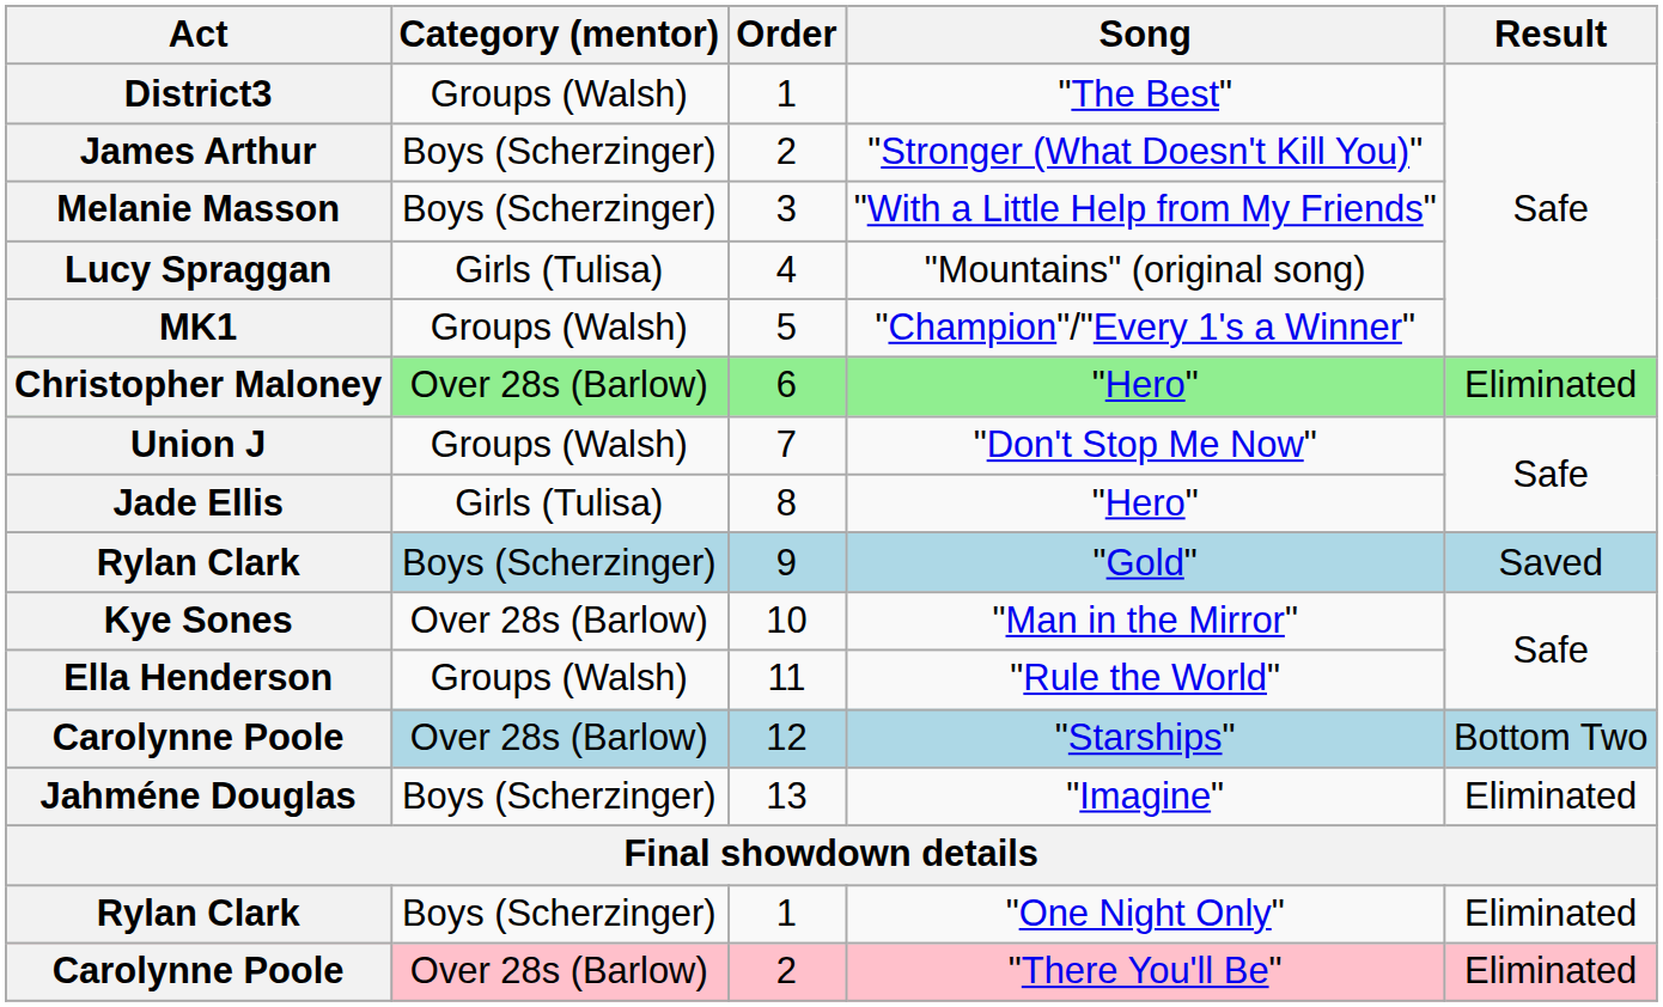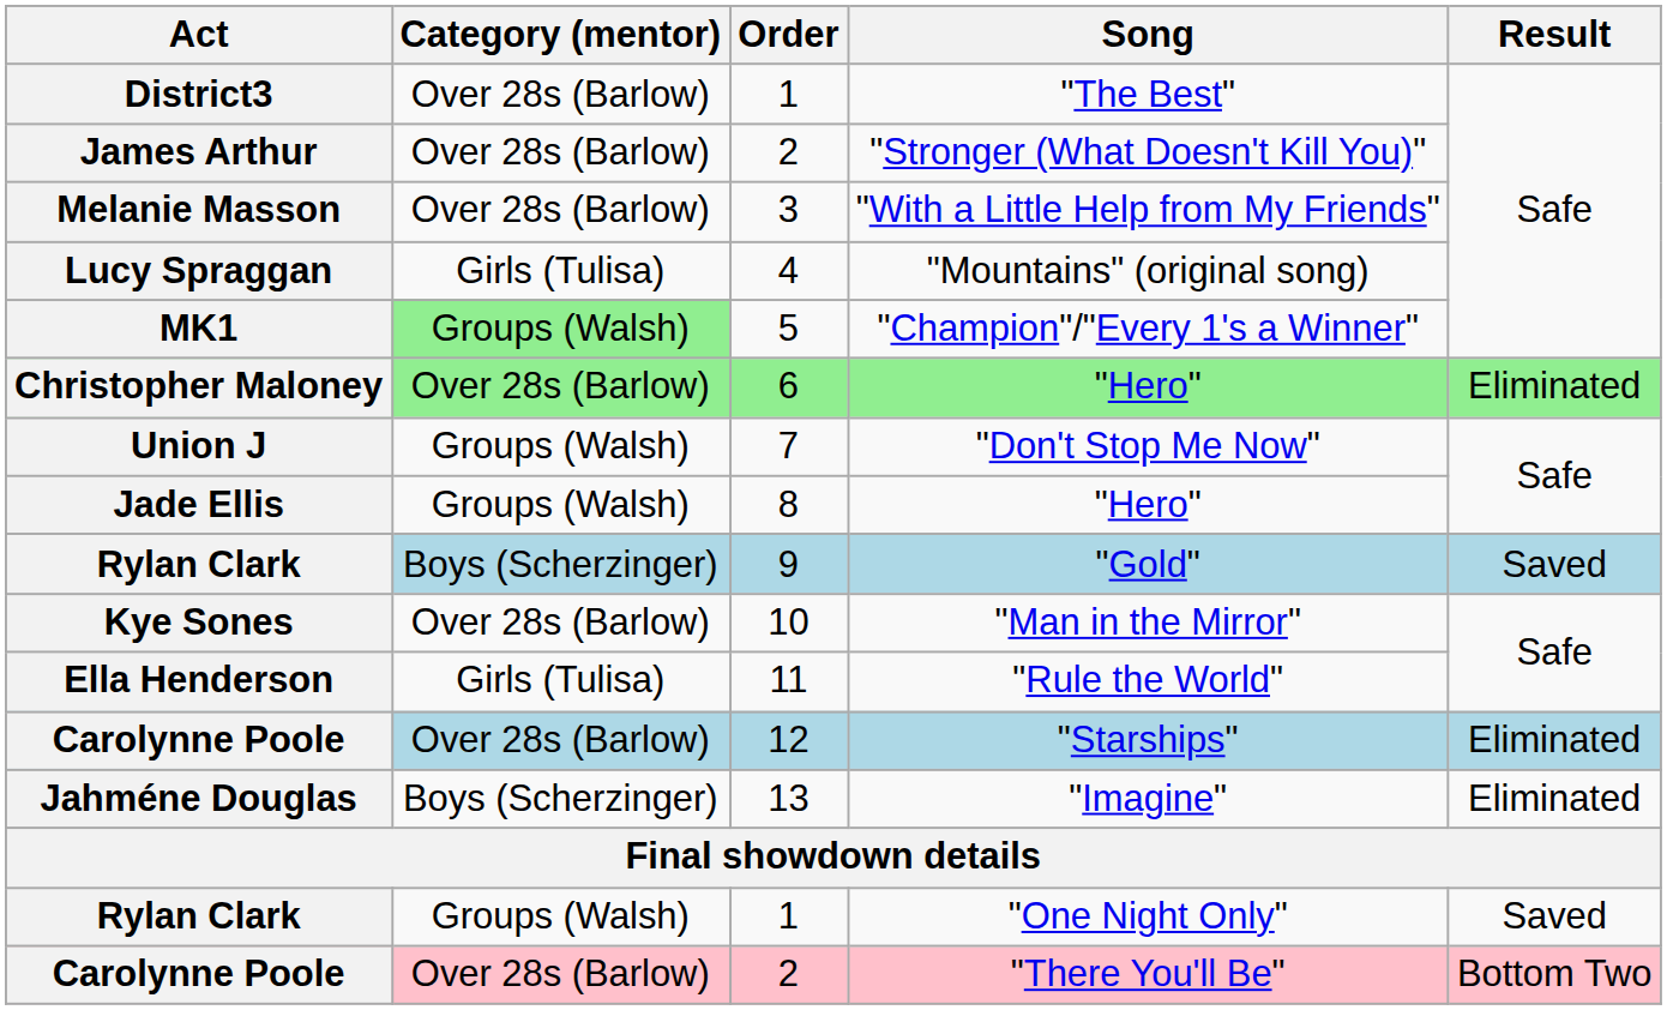 <table class="wikitable plainrowheaders" style="text-align:center;">
 <tr>
 <th scope="col">Act</th>
 <th scope="col">Category (mentor)</th>
 <th scope="col">Order</th>
 <th scope="col">Song</th>
 <th scope="col">Result</th>
 </tr>
 <tr>
 <th scope="row">District3</th>
-<td>Groups (Walsh)</td>
+<td>Over 28s (Barlow)</td>
 <td>1</td>
 <td>"<a href='#'>The Best</a>"</td>
 <td rowspan=5>Safe</td>
 </tr>
 <tr>
 <th scope="row">James Arthur</th>
-<td>Boys (Scherzinger)</td>
+<td>Over 28s (Barlow)</td>
 <td>2</td>
 <td>"<a href='#'>Stronger (What Doesn't Kill You)</a>"</td>
 </tr>
 <tr>
 <th scope="row">Melanie Masson</th>
-<td>Boys (Scherzinger)</td>
+<td>Over 28s (Barlow)</td>
 <td>3</td>
 <td>"<a href='#'>With a Little Help from My Friends</a>"</td>
 </tr>
 <tr>
 <th scope="row">Lucy Spraggan</th>
 <td>Girls (Tulisa)</td>
 <td>4</td>
 <td>"Mountains" (original song)</td>
 </tr>
 <tr>
 <th scope="row">MK1</th>
-<td>Groups (Walsh)</td>
+<td style="background: lightgreen;">Groups (Walsh)</td>
 <td>5</td>
 <td>"<a href='#'>Champion</a>"/"<a href='#'>Every 1's a Winner</a>"</td>
 </tr>
 <tr style="background:lightgreen;">
 <th scope="row">Christopher Maloney</th>
 <td>Over 28s (Barlow)</td>
 <td>6</td>
 <td>"<a href='#'>Hero</a>"</td>
 <td>Eliminated</td>
 </tr>
 <tr>
 <th scope="row">Union J</th>
 <td>Groups (Walsh)</td>
 <td>7</td>
 <td>"<a href='#'>Don't Stop Me Now</a>"</td>
 <td rowspan=2>Safe</td>
 </tr>
 <tr>
 <th scope="row">Jade Ellis</th>
-<td>Girls (Tulisa)</td>
+<td>Groups (Walsh)</td>
 <td>8</td>
 <td>"<a href='#'>Hero</a>"</td>
 </tr>
 <tr style="background:lightblue;">
 <th scope="row">Rylan Clark</th>
 <td>Boys (Scherzinger)</td>
 <td>9</td>
 <td>"<a href='#'>Gold</a>"</td>
 <td>Saved</td>
 </tr>
 <tr>
 <th scope="row">Kye Sones</th>
 <td>Over 28s (Barlow)</td>
 <td>10</td>
 <td>"<a href='#'>Man in the Mirror</a>"</td>
 <td rowspan=2>Safe</td>
 </tr>
 <tr>
 <th scope="row">Ella Henderson</th>
-<td>Groups (Walsh)</td>
+<td>Girls (Tulisa)</td>
 <td>11</td>
 <td>"<a href='#'>Rule the World</a>"</td>
 </tr>
 <tr style="background:lightblue;">
 <th scope="row">Carolynne Poole</th>
 <td>Over 28s (Barlow)</td>
 <td>12</td>
 <td>"<a href='#'>Starships</a>"</td>
-<td>Bottom Two</td>
+<td>Eliminated</td>
 </tr>
 <tr>
 <th scope="row">Jahméne Douglas</th>
 <td>Boys (Scherzinger)</td>
 <td>13</td>
 <td>"<a href='#'>Imagine</a>"</td>
 <td>Eliminated</td>
 </tr>
 <tr>
 <th colspan="5">Final showdown details</th>
 </tr>
 <tr>
 <th scope="row">Rylan Clark</th>
-<td>Boys (Scherzinger)</td>
+<td>Groups (Walsh)</td>
 <td>1</td>
 <td>"<a href='#'>One Night Only</a>"</td>
-<td>Eliminated</td>
+<td>Saved</td>
 </tr>
 <tr style="background:pink;">
 <th scope="row">Carolynne Poole</th>
 <td>Over 28s (Barlow)</td>
 <td>2</td>
 <td>"<a href='#'>There You'll Be</a>"</td>
-<td>Eliminated</td>
+<td>Bottom Two</td>
 </tr>
 </table>
